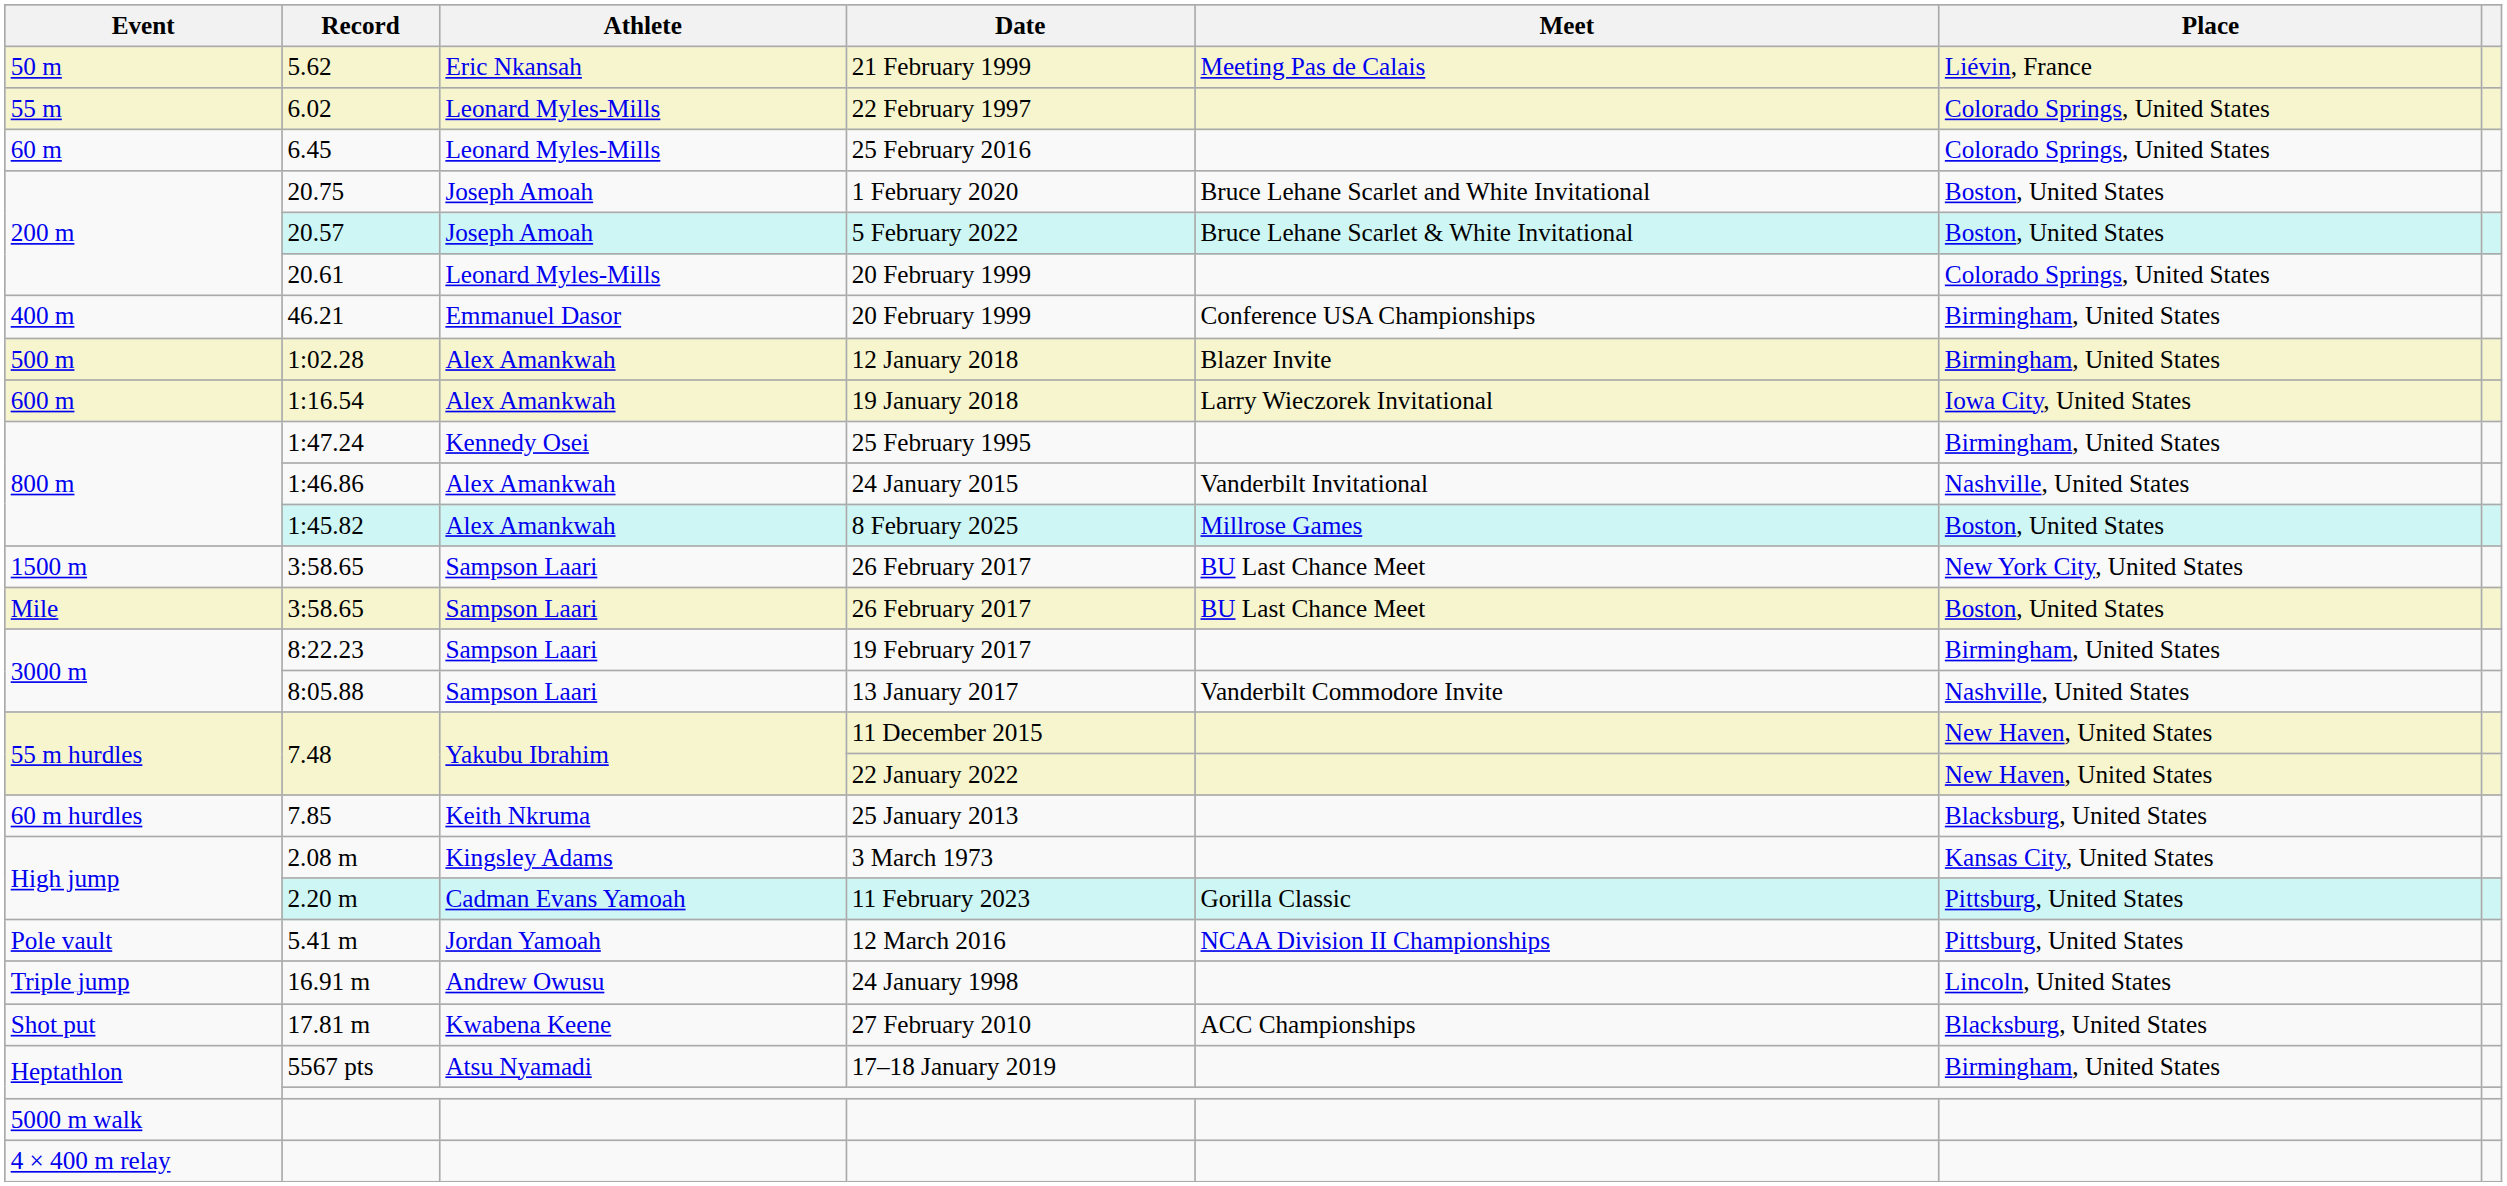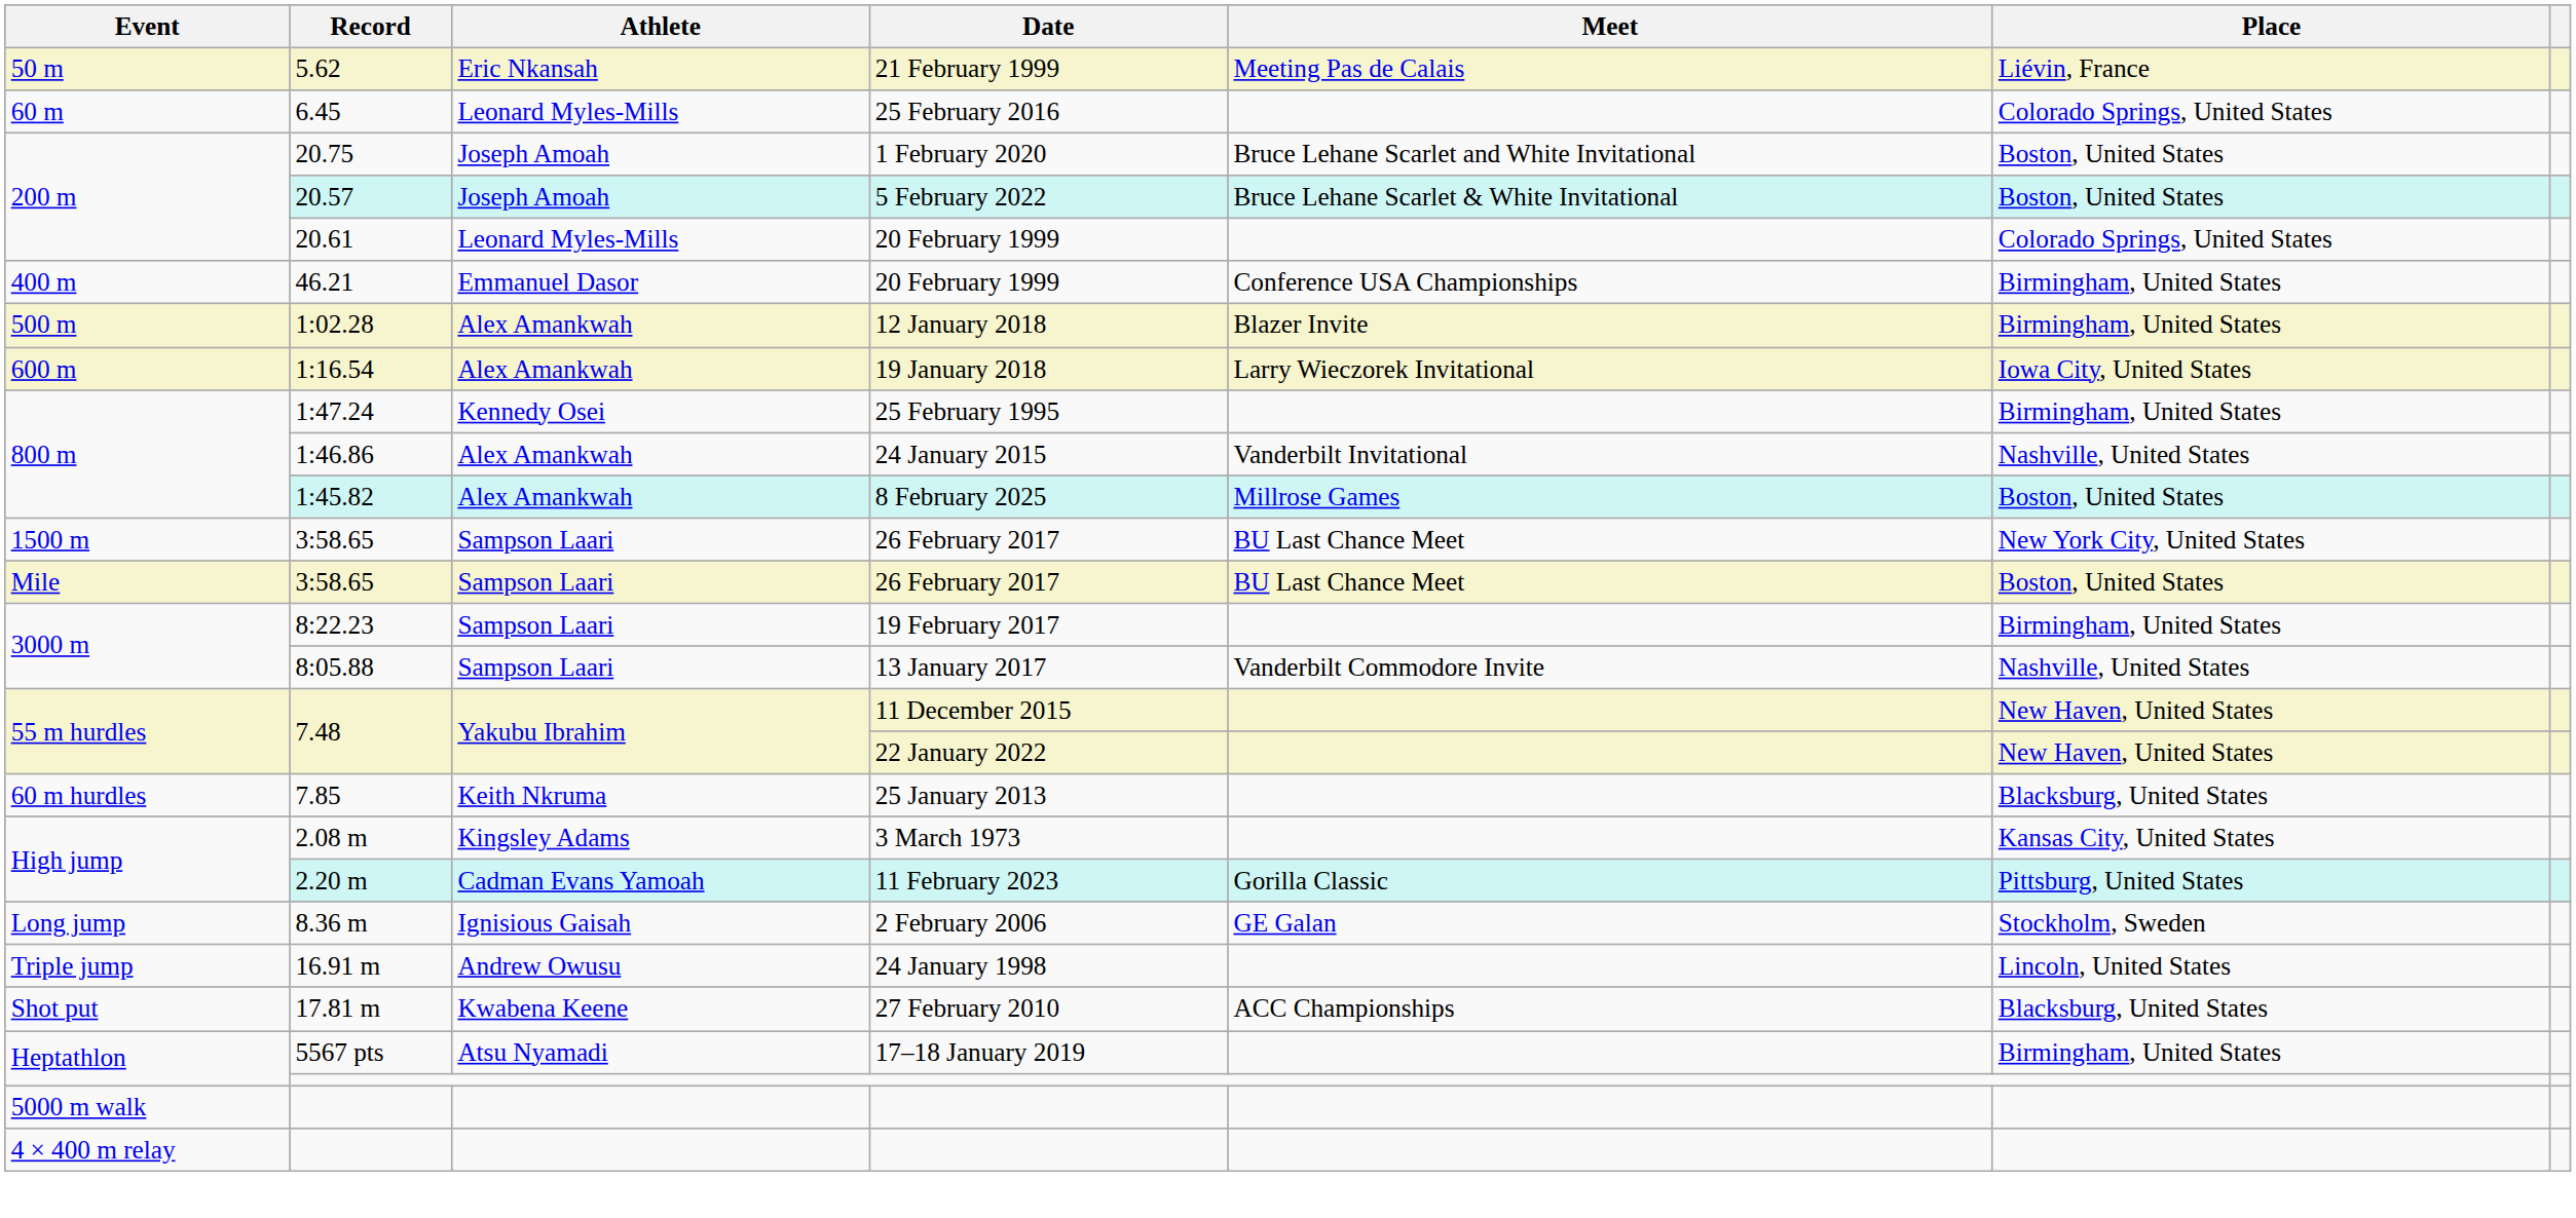 <table class="wikitable" style="font-size:95%; width: 95%;">
 <tr>
 <th>Event</th>
 <th>Record</th>
 <th>Athlete</th>
 <th>Date</th>
 <th>Meet</th>
 <th>Place</th>
 <th></th>
 </tr>
 <tr style="background:#f6F5CE;">
 <td><a href='#'>50 m</a></td>
 <td>5.62</td>
 <td><a href='#'>Eric Nkansah</a></td>
 <td>21 February 1999</td>
 <td><a href='#'>Meeting Pas de Calais</a></td>
 <td><a href='#'>Liévin</a>, France</td>
-<td></td>
-</tr>
-<tr style="background:#f6F5CE;">
-<td><a href='#'>55 m</a></td>
-<td>6.02 </td>
-<td><a href='#'>Leonard Myles-Mills</a></td>
-<td>22 February 1997</td>
-<td></td>
-<td><a href='#'>Colorado Springs</a>, United States</td>
 <td></td>
 </tr>
 <tr>
 <td><a href='#'>60 m</a></td>
 <td>6.45 </td>
 <td><a href='#'>Leonard Myles-Mills</a></td>
 <td>25 February 2016</td>
 <td></td>
 <td><a href='#'>Colorado Springs</a>, United States</td>
 <td></td>
 </tr>
 <tr>
 <td rowspan=3><a href='#'>200 m</a></td>
 <td>20.75</td>
 <td><a href='#'>Joseph Amoah</a></td>
 <td>1 February 2020</td>
 <td>Bruce Lehane Scarlet and White Invitational</td>
 <td><a href='#'>Boston</a>, United States</td>
 <td></td>
 </tr>
 <tr bgcolor=#CEF6F5>
 <td>20.57</td>
 <td><a href='#'>Joseph Amoah</a></td>
 <td>5 February 2022</td>
 <td>Bruce Lehane Scarlet & White Invitational</td>
 <td><a href='#'>Boston</a>, United States</td>
 <td></td>
 </tr>
 <tr>
 <td>20.61  </td>
 <td><a href='#'>Leonard Myles-Mills</a></td>
 <td>20 February 1999</td>
 <td></td>
 <td><a href='#'>Colorado Springs</a>, United States</td>
 <td></td>
 </tr>
 <tr>
 <td><a href='#'>400 m</a></td>
 <td>46.21</td>
 <td><a href='#'>Emmanuel Dasor</a></td>
 <td>20 February 1999</td>
 <td>Conference USA Championships</td>
 <td><a href='#'>Birmingham</a>, United States</td>
 <td></td>
 </tr>
 <tr style="background:#f6F5CE;">
 <td><a href='#'>500 m</a></td>
 <td>1:02.28</td>
 <td><a href='#'>Alex Amankwah</a></td>
 <td>12 January 2018</td>
 <td>Blazer Invite</td>
 <td><a href='#'>Birmingham</a>, United States</td>
 <td></td>
 </tr>
 <tr style="background:#f6F5CE;">
 <td><a href='#'>600 m</a></td>
 <td>1:16.54</td>
 <td><a href='#'>Alex Amankwah</a></td>
 <td>19 January 2018</td>
 <td>Larry Wieczorek Invitational</td>
 <td><a href='#'>Iowa City</a>, United States</td>
 <td></td>
 </tr>
 <tr>
 <td rowspan=3><a href='#'>800 m</a></td>
 <td>1:47.24</td>
 <td><a href='#'>Kennedy Osei</a></td>
 <td>25 February 1995</td>
 <td></td>
 <td><a href='#'>Birmingham</a>, United States</td>
 <td></td>
 </tr>
 <tr>
 <td>1:46.86 </td>
 <td><a href='#'>Alex Amankwah</a></td>
 <td>24 January 2015</td>
 <td>Vanderbilt Invitational</td>
 <td><a href='#'>Nashville</a>, United States</td>
 <td></td>
 </tr>
 <tr bgcolor=#CEF6F5>
 <td>1:45.82</td>
 <td><a href='#'>Alex Amankwah</a></td>
 <td>8 February 2025</td>
 <td><a href='#'>Millrose Games</a></td>
 <td><a href='#'>Boston</a>, United States</td>
 <td></td>
 </tr>
 <tr>
 <td><a href='#'>1500 m</a></td>
 <td>3:58.65 </td>
 <td><a href='#'>Sampson Laari</a></td>
 <td>26 February 2017</td>
 <td><a href='#'>BU</a> Last Chance Meet</td>
 <td><a href='#'>New York City</a>, United States</td>
 <td></td>
 </tr>
 <tr style="background:#f6F5CE;">
 <td><a href='#'>Mile</a></td>
 <td>3:58.65</td>
 <td><a href='#'>Sampson Laari</a></td>
 <td>26 February 2017</td>
 <td><a href='#'>BU</a> Last Chance Meet</td>
 <td><a href='#'>Boston</a>, United States</td>
 <td></td>
 </tr>
 <tr>
 <td rowspan=2><a href='#'>3000 m</a></td>
 <td>8:22.23</td>
 <td><a href='#'>Sampson Laari</a></td>
 <td>19 February 2017</td>
 <td></td>
 <td><a href='#'>Birmingham</a>, United States</td>
 <td></td>
 </tr>
 <tr>
 <td>8:05.88 </td>
 <td><a href='#'>Sampson Laari</a></td>
 <td>13 January 2017</td>
 <td>Vanderbilt Commodore Invite</td>
 <td><a href='#'>Nashville</a>, United States</td>
 <td></td>
 </tr>
 <tr style="background:#f6F5CE;">
 <td rowspan=2><a href='#'>55 m hurdles</a></td>
 <td rowspan=2>7.48</td>
 <td rowspan=2><a href='#'>Yakubu Ibrahim</a></td>
 <td>11 December 2015</td>
 <td></td>
 <td><a href='#'>New Haven</a>, United States</td>
 <td></td>
 </tr>
 <tr style="background:#f6F5CE;">
 <td>22 January 2022</td>
 <td></td>
 <td><a href='#'>New Haven</a>, United States</td>
 <td></td>
 </tr>
 <tr>
 <td><a href='#'>60 m hurdles</a></td>
 <td>7.85</td>
 <td><a href='#'>Keith Nkruma</a></td>
 <td>25 January 2013</td>
 <td></td>
 <td><a href='#'>Blacksburg</a>, United States</td>
 <td></td>
 </tr>
 <tr>
 <td rowspan=2><a href='#'>High jump</a></td>
 <td>2.08 m</td>
 <td><a href='#'>Kingsley Adams</a></td>
 <td>3 March 1973</td>
 <td></td>
 <td><a href='#'>Kansas City</a>, United States</td>
 <td></td>
 </tr>
 <tr bgcolor=#CEF6F5>
 <td>2.20 m</td>
 <td><a href='#'>Cadman Evans Yamoah</a></td>
 <td>11 February 2023</td>
 <td>Gorilla Classic</td>
 <td><a href='#'>Pittsburg</a>, United States</td>
 <td></td>
 </tr>
 <tr>
-<td><a href='#'>Pole vault</a></td>
-<td>5.41 m</td>
-<td><a href='#'>Jordan Yamoah</a></td>
-<td>12 March 2016</td>
-<td><a href='#'>NCAA Division II Championships</a></td>
-<td><a href='#'>Pittsburg</a>, United States</td>
+<td><a href='#'>Long jump</a></td>
+<td>8.36 m</td>
+<td><a href='#'>Ignisious Gaisah</a></td>
+<td>2 February 2006</td>
+<td><a href='#'>GE Galan</a></td>
+<td><a href='#'>Stockholm</a>, Sweden</td>
 <td></td>
 </tr>
 <tr>
 <td><a href='#'>Triple jump</a></td>
 <td>16.91 m</td>
 <td><a href='#'>Andrew Owusu</a></td>
 <td>24 January 1998</td>
 <td></td>
 <td><a href='#'>Lincoln</a>, United States</td>
 <td></td>
 </tr>
 <tr>
 <td><a href='#'>Shot put</a></td>
 <td>17.81 m</td>
 <td><a href='#'>Kwabena Keene</a></td>
 <td>27 February 2010</td>
 <td>ACC Championships</td>
 <td><a href='#'>Blacksburg</a>, United States</td>
 <td></td>
 </tr>
 <tr>
 <td rowspan=2><a href='#'>Heptathlon</a></td>
 <td>5567 pts</td>
 <td><a href='#'>Atsu Nyamadi</a></td>
 <td>17–18 January 2019</td>
 <td></td>
 <td><a href='#'>Birmingham</a>, United States</td>
 <td></td>
 </tr>
 <tr>
 <td colspan=5></td>
 <td></td>
 </tr>
 <tr>
 <td><a href='#'>5000 m walk</a></td>
 <td></td>
 <td></td>
 <td></td>
 <td></td>
 <td></td>
 <td></td>
 </tr>
 <tr>
 <td><a href='#'>4 × 400 m relay</a></td>
 <td></td>
 <td></td>
 <td></td>
 <td></td>
 <td></td>
 <td></td>
 </tr>
 </table>
